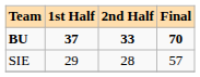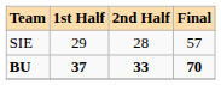 <table class="wikitable" align=right>
 <tr bgcolor=#ffdead align=center>
 <td><strong>Team</strong></td>
 <td><strong>1st Half</strong></td>
 <td><strong>2nd Half</strong></td>
 <td><strong>Final</strong></td>
 </tr>
 <tr>
+<td>SIE</td>
+<td align=center>29</td>
+<td align=center>28</td>
+<td align=center>57</td>
+</tr>
+<tr>
 <td><strong>BU</strong></td>
 <td align=center><strong>37</strong></td>
 <td align=center><strong>33</strong></td>
 <td align=center><strong>70</strong></td>
 </tr>
 <tr>
-<td>SIE</td>
-<td align=center>29</td>
-<td align=center>28</td>
-<td align=center>57</td>
-</tr>
-<tr>
 </tr>
 </table>
